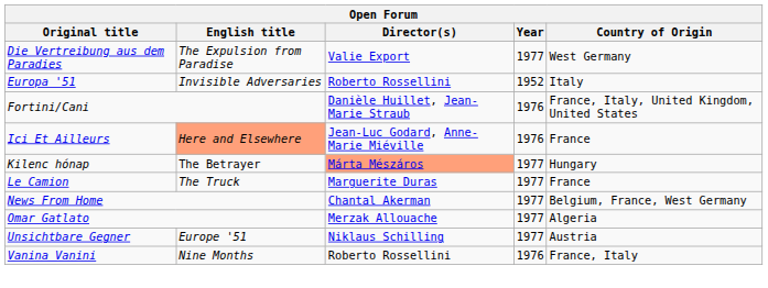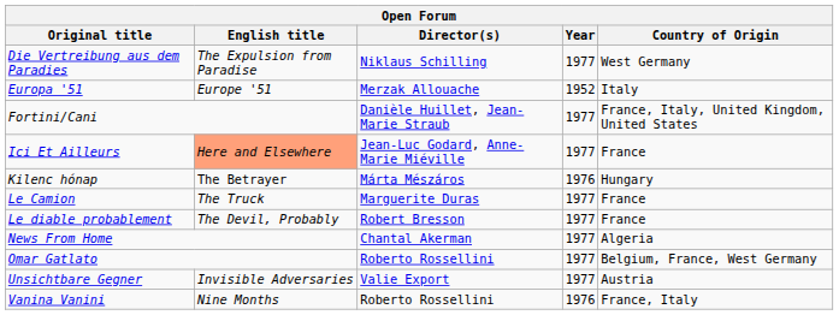 <table class="wikitable">
 <tr>
 <th colspan="5">Open Forum</th>
 </tr>
 <tr>
 <th>Original title</th>
 <th>English title</th>
 <th>Director(s)</th>
 <th>Year</th>
 <th>Country of Origin</th>
 </tr>
 <tr>
 <td><em><a href='#'>Die Vertreibung aus dem Paradies</a></em></td>
 <td><em>The Expulsion from Paradise</em></td>
-<td><a href='#'>Valie Export</a></td>
+<td><a href='#'>Niklaus Schilling</a></td>
 <td>1977</td>
 <td>West Germany</td>
 </tr>
 <tr>
 <td><em><a href='#'>Europa '51</a></em></td>
-<td><em>Invisible Adversaries</em></td>
-<td><a href='#'>Roberto Rossellini</a></td>
+<td><em>Europe '51</em></td>
+<td><a href='#'>Merzak Allouache</a></td>
 <td>1952</td>
 <td>Italy</td>
 </tr>
 <tr>
 <td colspan="2"><em>Fortini/Cani</em></td>
 <td><a href='#'>Danièle Huillet</a>, <a href='#'>Jean-Marie Straub</a></td>
-<td>1976</td>
+<td>1977</td>
 <td>France, Italy, United Kingdom, United States</td>
 </tr>
 <tr>
 <td><em><a href='#'>Ici Et Ailleurs</a></em></td>
 <td style="background: lightsalmon;"><em>Here and Elsewhere</em></td>
 <td><a href='#'>Jean-Luc Godard</a>, <a href='#'>Anne-Marie Miéville</a></td>
-<td>1976</td>
+<td>1977</td>
 <td>France</td>
 </tr>
 <tr>
 <td><em>Kilenc hónap</em></td>
 <td>The Betrayer</td>
-<td style="background: lightsalmon;"><a href='#'>Márta Mészáros</a></td>
-<td>1977</td>
+<td><a href='#'>Márta Mészáros</a></td>
+<td>1976</td>
 <td>Hungary</td>
 </tr>
 <tr>
 <td><em><a href='#'>Le Camion</a></em></td>
 <td><em>The Truck</em></td>
 <td><a href='#'>Marguerite Duras</a></td>
 <td>1977</td>
 <td>France</td>
 </tr>
 <tr>
+<td><em><a href='#'>Le diable probablement</a></em></td>
+<td><em>The Devil, Probably</em></td>
+<td><a href='#'>Robert Bresson</a></td>
+<td>1977</td>
+<td>France</td>
+</tr>
+<tr>
 <td colspan="2"><em><a href='#'>News From Home</a></em></td>
 <td><a href='#'>Chantal Akerman</a></td>
+<td>1977</td>
+<td>Algeria</td>
+</tr>
+<tr>
+<td colspan="2"><em><a href='#'>Omar Gatlato</a></em></td>
+<td><a href='#'>Roberto Rossellini</a></td>
 <td>1977</td>
 <td>Belgium, France, West Germany</td>
 </tr>
 <tr>
-<td colspan="2"><em><a href='#'>Omar Gatlato</a></em></td>
-<td><a href='#'>Merzak Allouache</a></td>
-<td>1977</td>
-<td>Algeria</td>
-</tr>
-<tr>
 <td><em><a href='#'>Unsichtbare Gegner</a></em></td>
-<td><em>Europe '51</em></td>
-<td><a href='#'>Niklaus Schilling</a></td>
+<td><em>Invisible Adversaries</em></td>
+<td><a href='#'>Valie Export</a></td>
 <td>1977</td>
 <td>Austria</td>
 </tr>
 <tr>
 <td><em><a href='#'>Vanina Vanini</a></em></td>
 <td><em>Nine Months</em></td>
 <td>Roberto Rossellini</td>
 <td>1976</td>
 <td>France, Italy</td>
 </tr>
 </table>
